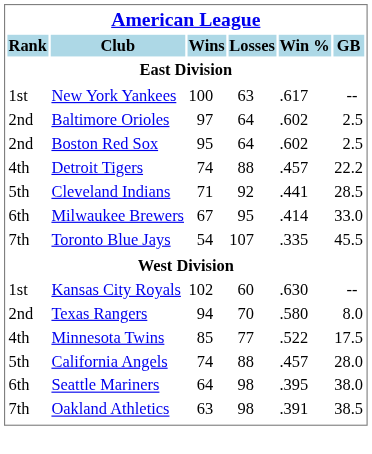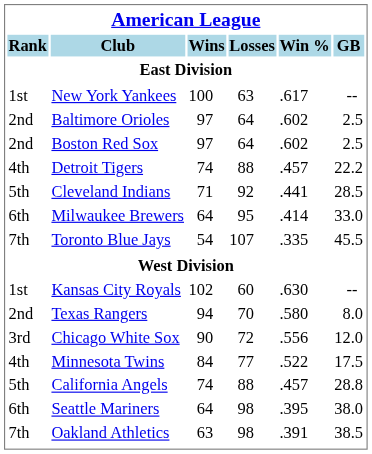 <table cellpadding="1" style="width:auto;font-size: 90%; border: 1px solid gray;">
 <tr align="center" style="font-size: larger;">
 <th colspan=6><a href='#'>American League</a></th>
 </tr>
 <tr style="background:lightblue;">
 <th>Rank</th>
 <th>Club</th>
 <th>Wins</th>
 <th>Losses</th>
 <th>Win %</th>
 <th>GB</th>
 </tr>
 <tr align="center" style="vertical-align: middle;" style="background:lightblue;">
 <th colspan=6>East Division</th>
 </tr>
 <tr>
 </tr>
 <tr>
 <td>1st</td>
 <td><a href='#'>New York Yankees</a></td>
 <td>100</td>
 <td>  63</td>
 <td>.617</td>
 <td>   --</td>
 </tr>
 <tr>
 <td>2nd</td>
 <td><a href='#'>Baltimore Orioles</a></td>
 <td>  97</td>
 <td>  64</td>
 <td>.602</td>
 <td>  2.5</td>
 </tr>
 <tr>
 <td>2nd</td>
 <td><a href='#'>Boston Red Sox</a></td>
-<td>  95</td>
+<td>  97</td>
 <td>  64</td>
 <td>.602</td>
 <td>  2.5</td>
 </tr>
 <tr>
 <td>4th</td>
 <td><a href='#'>Detroit Tigers</a></td>
 <td>  74</td>
 <td>  88</td>
 <td>.457</td>
 <td>22.2</td>
 </tr>
 <tr>
 <td>5th</td>
 <td><a href='#'>Cleveland Indians</a></td>
 <td>  71</td>
 <td>  92</td>
 <td>.441</td>
 <td>28.5</td>
 </tr>
 <tr>
 <td>6th</td>
 <td><a href='#'>Milwaukee Brewers</a></td>
-<td>  67</td>
+<td>  64</td>
 <td>  95</td>
 <td>.414</td>
 <td>33.0</td>
 </tr>
 <tr>
 <td>7th</td>
 <td><a href='#'>Toronto Blue Jays</a></td>
 <td>  54</td>
 <td>107</td>
 <td>.335</td>
 <td>45.5</td>
 </tr>
 <tr>
 </tr>
 <tr align="center" style="vertical-align: middle;" style="background:lightblue;">
 <th colspan=6>West Division</th>
 </tr>
 <tr>
 <td>1st</td>
 <td><a href='#'>Kansas City Royals</a></td>
 <td>102</td>
 <td>  60</td>
 <td>.630</td>
 <td>   --</td>
 </tr>
 <tr>
 <td>2nd</td>
 <td><a href='#'>Texas Rangers</a></td>
 <td>  94</td>
 <td>  70</td>
 <td>.580</td>
 <td>  8.0</td>
 </tr>
 <tr>
+<td>3rd</td>
+<td><a href='#'>Chicago White Sox</a></td>
+<td>  90</td>
+<td>  72</td>
+<td>.556</td>
+<td>12.0</td>
+</tr>
+<tr>
 <td>4th</td>
 <td><a href='#'>Minnesota Twins</a></td>
-<td>  85</td>
+<td>  84</td>
 <td>  77</td>
 <td>.522</td>
 <td>17.5</td>
 </tr>
 <tr>
 <td>5th</td>
 <td><a href='#'>California Angels</a></td>
 <td>  74</td>
 <td>  88</td>
 <td>.457</td>
-<td>28.0</td>
+<td>28.8</td>
 </tr>
 <tr>
 <td>6th</td>
 <td><a href='#'>Seattle Mariners</a></td>
 <td>  64</td>
 <td>  98</td>
 <td>.395</td>
 <td>38.0</td>
 </tr>
 <tr>
 <td>7th</td>
 <td><a href='#'>Oakland Athletics</a></td>
 <td>  63</td>
 <td>  98</td>
 <td>.391</td>
 <td>38.5</td>
 </tr>
 <tr>
 </tr>
 </table>
